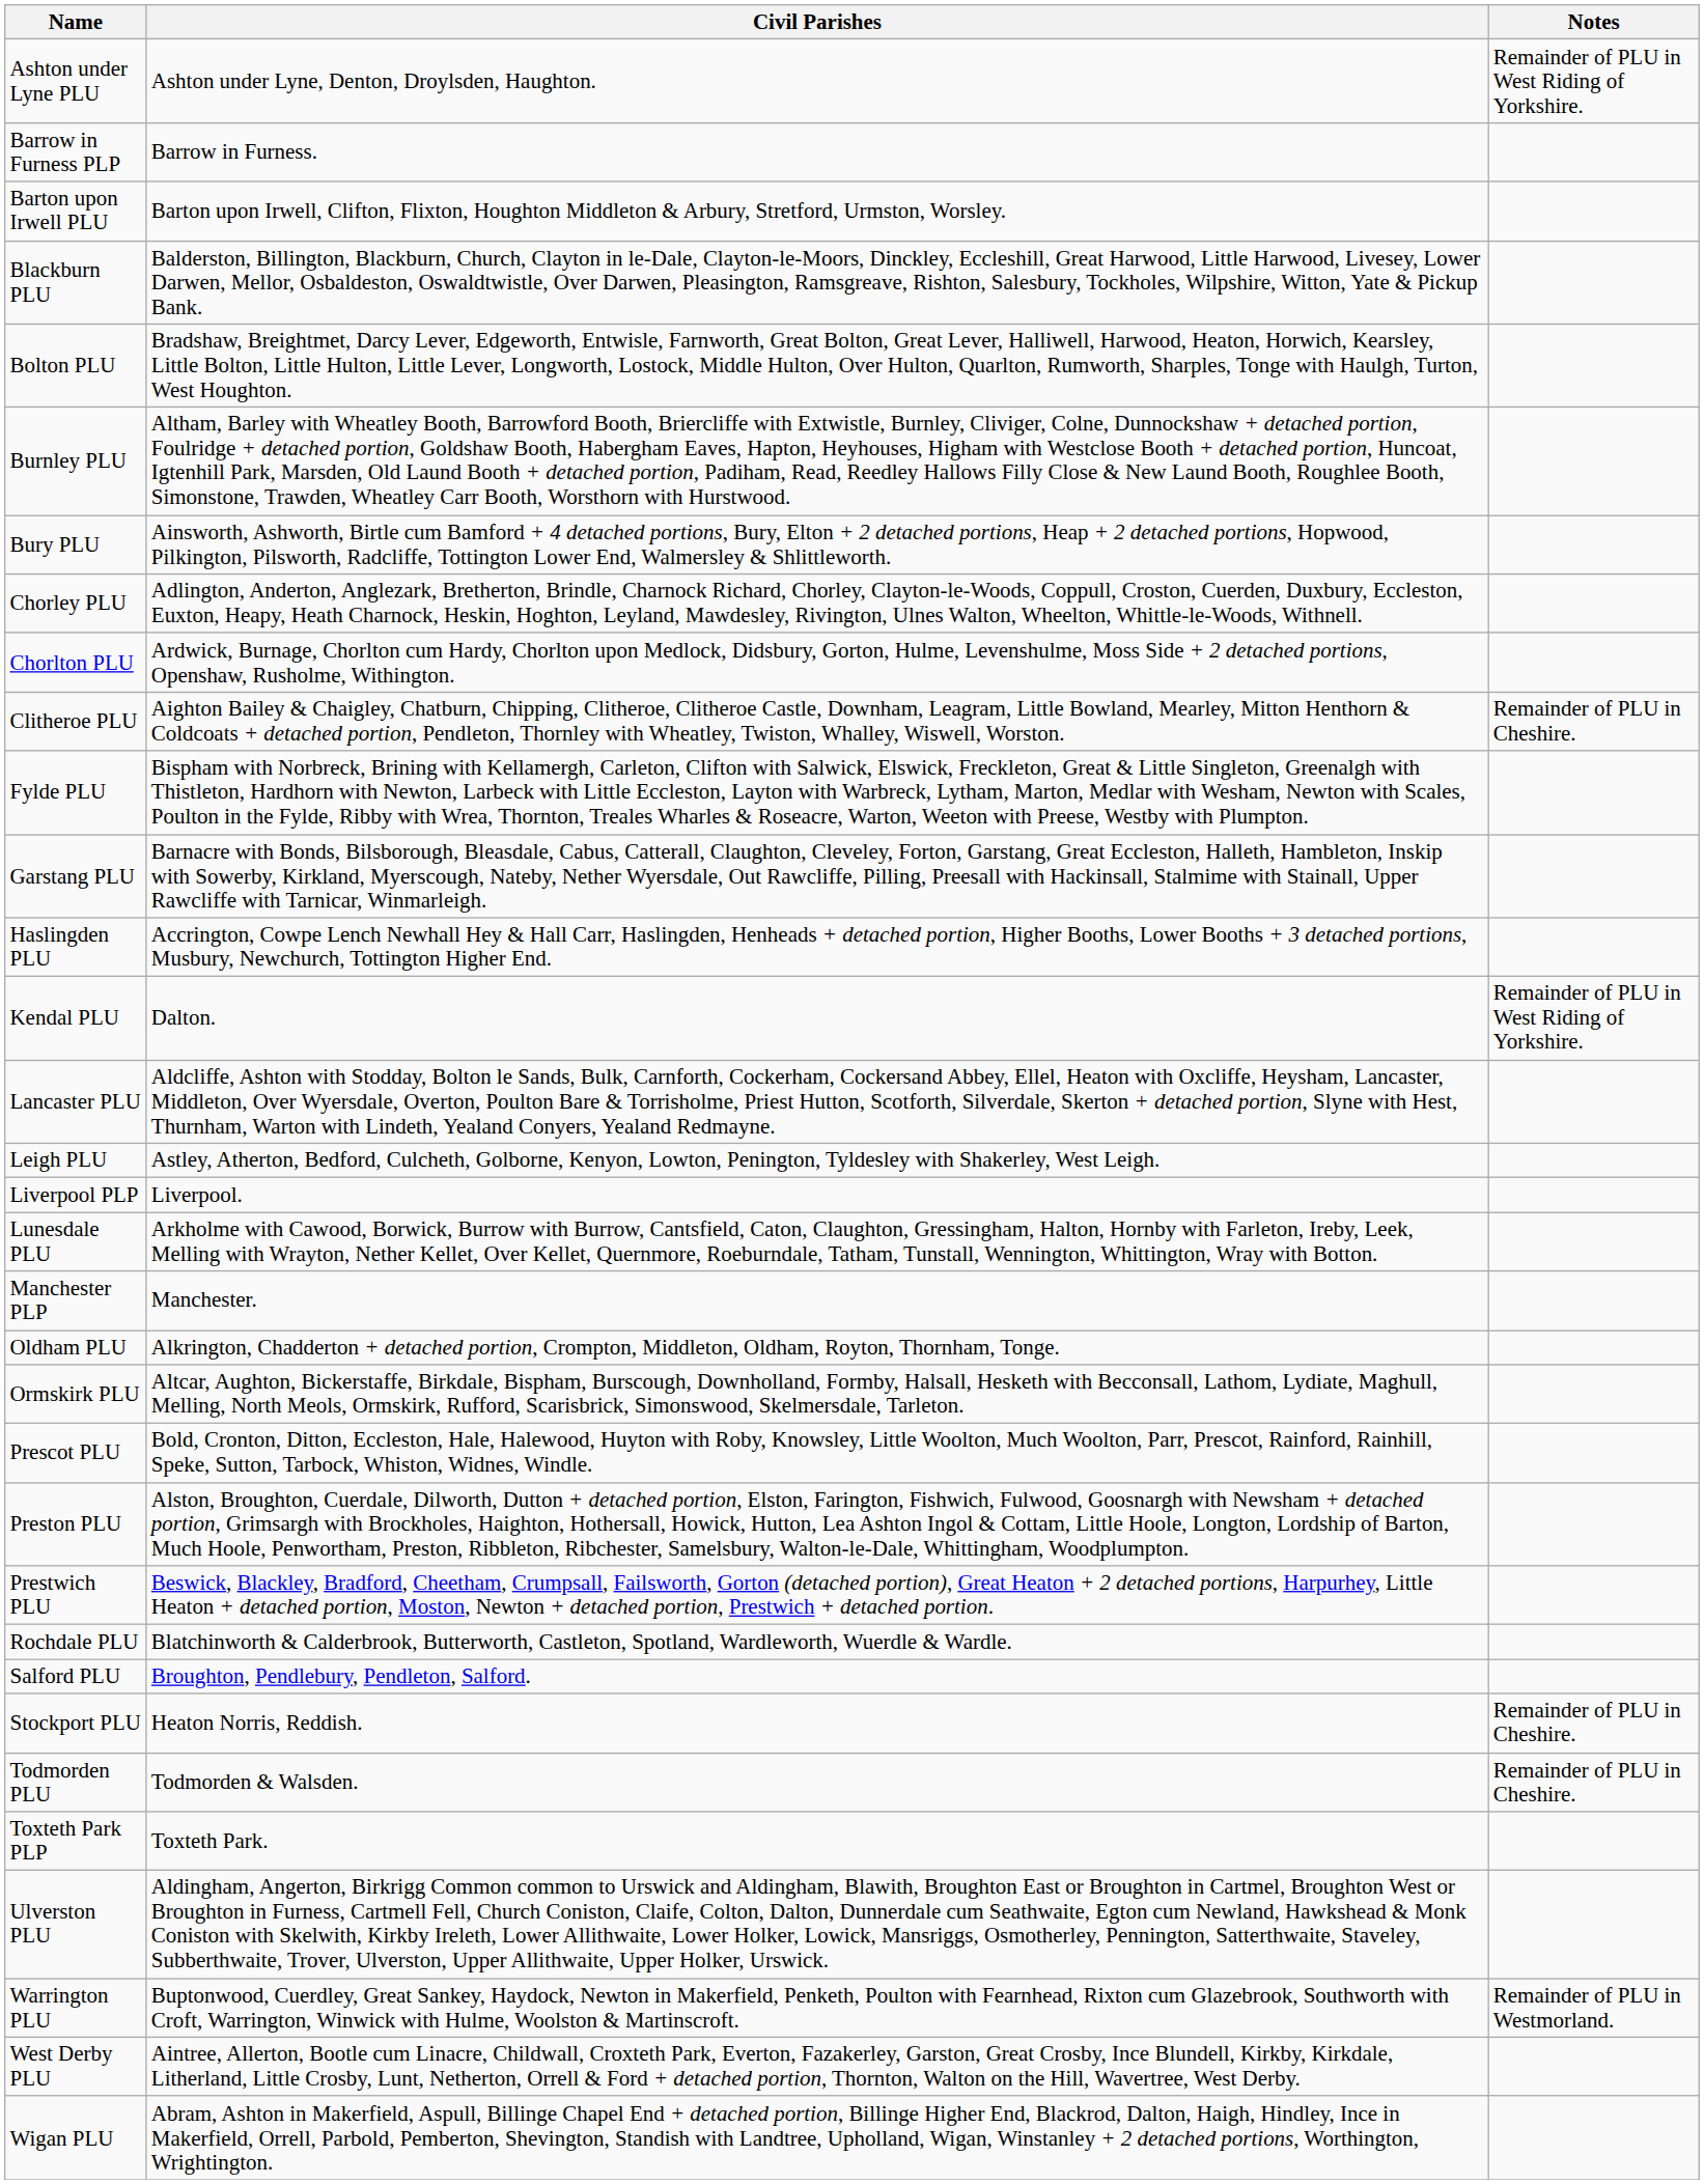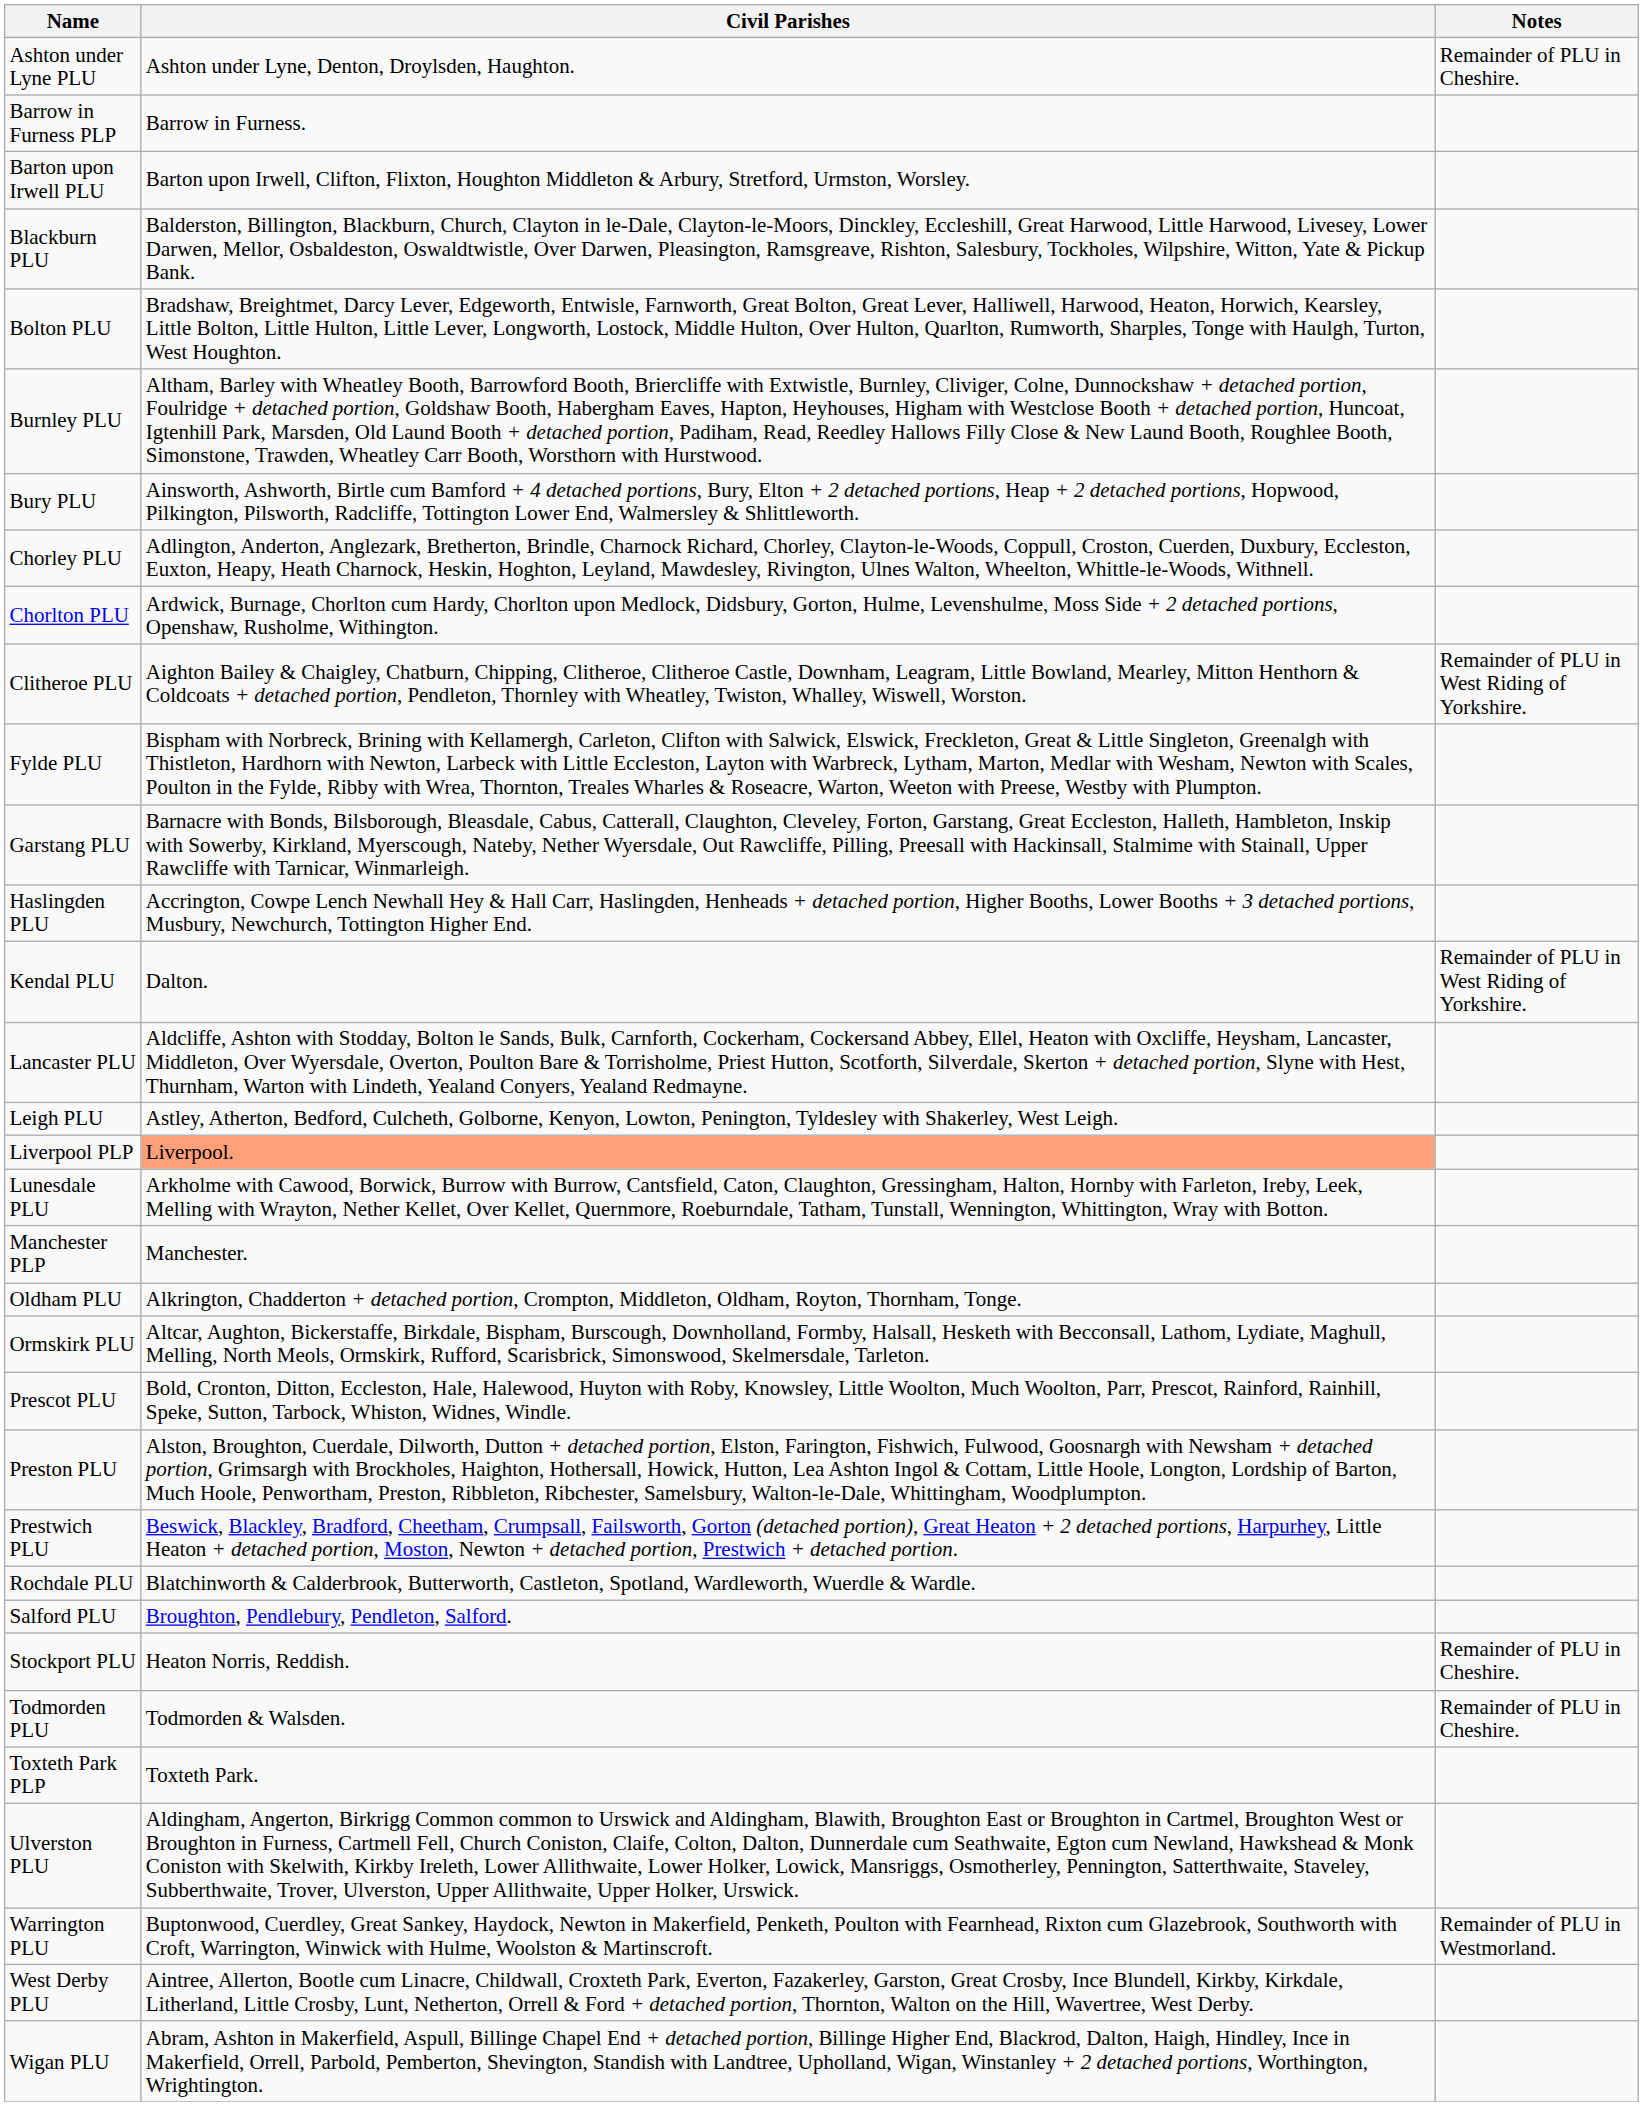 <table class="wikitable">
 <tr>
 <th>Name</th>
 <th>Civil Parishes</th>
 <th>Notes</th>
 </tr>
 <tr>
 <td>Ashton under Lyne PLU</td>
 <td>Ashton under Lyne, Denton, Droylsden, Haughton.</td>
-<td>Remainder of PLU in West Riding of Yorkshire.</td>
+<td>Remainder of PLU in Cheshire.</td>
 </tr>
 <tr>
 <td>Barrow in Furness PLP</td>
 <td>Barrow in Furness.</td>
 <td></td>
 </tr>
 <tr>
 <td>Barton upon Irwell PLU</td>
 <td>Barton upon Irwell, Clifton, Flixton, Houghton Middleton & Arbury, Stretford, Urmston, Worsley.</td>
 <td></td>
 </tr>
 <tr>
 <td>Blackburn PLU</td>
 <td>Balderston, Billington, Blackburn, Church, Clayton in le-Dale, Clayton-le-Moors, Dinckley, Eccleshill, Great Harwood, Little Harwood, Livesey, Lower Darwen, Mellor, Osbaldeston, Oswaldtwistle, Over Darwen, Pleasington, Ramsgreave, Rishton, Salesbury, Tockholes, Wilpshire, Witton, Yate & Pickup Bank.</td>
 <td></td>
 </tr>
 <tr>
 <td>Bolton PLU</td>
 <td>Bradshaw, Breightmet, Darcy Lever, Edgeworth, Entwisle, Farnworth, Great Bolton, Great Lever, Halliwell, Harwood, Heaton, Horwich, Kearsley, Little Bolton, Little Hulton, Little Lever, Longworth, Lostock, Middle Hulton, Over Hulton, Quarlton, Rumworth, Sharples, Tonge with Haulgh, Turton, West Houghton.</td>
 <td></td>
 </tr>
 <tr>
 <td>Burnley PLU</td>
 <td>Altham, Barley with Wheatley Booth, Barrowford Booth, Briercliffe with Extwistle, Burnley, Cliviger, Colne, Dunnockshaw <em>+ detached portion</em>, Foulridge <em>+ detached portion</em>, Goldshaw Booth, Habergham Eaves, Hapton, Heyhouses, Higham with Westclose Booth <em>+ detached portion</em>, Huncoat, Igtenhill Park, Marsden, Old Laund Booth <em>+ detached portion</em>, Padiham, Read, Reedley Hallows Filly Close & New Laund Booth, Roughlee Booth, Simonstone, Trawden, Wheatley Carr Booth, Worsthorn with Hurstwood.</td>
 <td></td>
 </tr>
 <tr>
 <td>Bury PLU</td>
 <td>Ainsworth, Ashworth, Birtle cum Bamford <em>+ 4 detached portions</em>, Bury, Elton <em>+ 2 detached portions</em>, Heap <em>+ 2 detached portions</em>, Hopwood, Pilkington, Pilsworth, Radcliffe, Tottington Lower End, Walmersley & Shlittleworth.</td>
 <td></td>
 </tr>
 <tr>
 <td>Chorley PLU</td>
 <td>Adlington, Anderton, Anglezark, Bretherton, Brindle, Charnock Richard, Chorley, Clayton-le-Woods, Coppull, Croston, Cuerden, Duxbury, Eccleston, Euxton, Heapy, Heath Charnock, Heskin, Hoghton, Leyland, Mawdesley, Rivington, Ulnes Walton, Wheelton, Whittle-le-Woods, Withnell.</td>
 <td></td>
 </tr>
 <tr>
 <td><a href='#'>Chorlton PLU</a></td>
 <td>Ardwick, Burnage, Chorlton cum Hardy, Chorlton upon Medlock, Didsbury, Gorton, Hulme, Levenshulme, Moss Side <em>+ 2 detached portions</em>, Openshaw, Rusholme, Withington.</td>
 <td></td>
 </tr>
 <tr>
 <td>Clitheroe PLU</td>
 <td>Aighton Bailey & Chaigley, Chatburn, Chipping, Clitheroe, Clitheroe Castle, Downham, Leagram, Little Bowland, Mearley, Mitton Henthorn & Coldcoats <em>+ detached portion</em>, Pendleton, Thornley with Wheatley, Twiston, Whalley, Wiswell, Worston.</td>
-<td>Remainder of PLU in Cheshire.</td>
+<td>Remainder of PLU in West Riding of Yorkshire.</td>
 </tr>
 <tr>
 <td>Fylde PLU</td>
 <td>Bispham with Norbreck, Brining with Kellamergh, Carleton, Clifton with Salwick, Elswick, Freckleton, Great & Little Singleton, Greenalgh with Thistleton, Hardhorn with Newton, Larbeck with Little Eccleston, Layton with Warbreck, Lytham, Marton, Medlar with Wesham, Newton with Scales, Poulton in the Fylde, Ribby with Wrea, Thornton, Treales Wharles & Roseacre, Warton, Weeton with Preese, Westby with Plumpton.</td>
 <td></td>
 </tr>
 <tr>
 <td>Garstang PLU</td>
 <td>Barnacre with Bonds, Bilsborough, Bleasdale, Cabus, Catterall, Claughton, Cleveley, Forton, Garstang, Great Eccleston, Halleth, Hambleton, Inskip with Sowerby, Kirkland, Myerscough, Nateby, Nether Wyersdale, Out Rawcliffe, Pilling, Preesall with Hackinsall, Stalmime with Stainall, Upper Rawcliffe with Tarnicar, Winmarleigh.</td>
 <td></td>
 </tr>
 <tr>
 <td>Haslingden PLU</td>
 <td>Accrington, Cowpe Lench Newhall Hey & Hall Carr, Haslingden, Henheads <em>+ detached portion</em>, Higher Booths, Lower Booths <em>+ 3 detached portions</em>, Musbury, Newchurch, Tottington Higher End.</td>
 <td></td>
 </tr>
 <tr>
 <td>Kendal PLU</td>
 <td>Dalton.</td>
 <td>Remainder of PLU in West Riding of Yorkshire.</td>
 </tr>
 <tr>
 <td>Lancaster PLU</td>
 <td>Aldcliffe, Ashton with Stodday, Bolton le Sands, Bulk, Carnforth, Cockerham, Cockersand Abbey, Ellel, Heaton with Oxcliffe, Heysham, Lancaster, Middleton, Over Wyersdale, Overton, Poulton Bare & Torrisholme, Priest Hutton, Scotforth, Silverdale, Skerton <em>+ detached portion</em>, Slyne with Hest, Thurnham, Warton with Lindeth, Yealand Conyers, Yealand Redmayne.</td>
 <td></td>
 </tr>
 <tr>
 <td>Leigh PLU</td>
 <td>Astley, Atherton, Bedford, Culcheth, Golborne, Kenyon, Lowton, Penington, Tyldesley with Shakerley, West Leigh.</td>
 <td></td>
 </tr>
 <tr>
 <td>Liverpool PLP</td>
-<td>Liverpool.</td>
+<td style="background: lightsalmon;">Liverpool.</td>
 <td></td>
 </tr>
 <tr>
 <td>Lunesdale PLU</td>
 <td>Arkholme with Cawood, Borwick, Burrow with Burrow, Cantsfield, Caton, Claughton, Gressingham, Halton, Hornby with Farleton, Ireby, Leek, Melling with Wrayton, Nether Kellet, Over Kellet, Quernmore, Roeburndale, Tatham, Tunstall, Wennington, Whittington, Wray with Botton.</td>
 <td></td>
 </tr>
 <tr>
 <td>Manchester PLP</td>
 <td>Manchester.</td>
 <td></td>
 </tr>
 <tr>
 <td>Oldham PLU</td>
 <td>Alkrington, Chadderton <em>+ detached portion</em>, Crompton, Middleton, Oldham, Royton, Thornham, Tonge.</td>
 <td></td>
 </tr>
 <tr>
 <td>Ormskirk PLU</td>
 <td>Altcar, Aughton, Bickerstaffe, Birkdale, Bispham, Burscough, Downholland, Formby, Halsall, Hesketh with Becconsall, Lathom, Lydiate, Maghull, Melling, North Meols, Ormskirk, Rufford, Scarisbrick, Simonswood, Skelmersdale, Tarleton.</td>
 <td></td>
 </tr>
 <tr>
 <td>Prescot PLU</td>
 <td>Bold, Cronton, Ditton, Eccleston, Hale, Halewood, Huyton with Roby, Knowsley, Little Woolton, Much Woolton, Parr, Prescot, Rainford, Rainhill, Speke, Sutton, Tarbock, Whiston, Widnes, Windle.</td>
 <td></td>
 </tr>
 <tr>
 <td>Preston PLU</td>
 <td>Alston, Broughton, Cuerdale, Dilworth, Dutton <em>+ detached portion</em>, Elston, Farington, Fishwich, Fulwood, Goosnargh with Newsham <em>+ detached portion</em>, Grimsargh with Brockholes, Haighton, Hothersall, Howick, Hutton, Lea Ashton Ingol & Cottam, Little Hoole, Longton, Lordship of Barton, Much Hoole, Penwortham, Preston, Ribbleton, Ribchester, Samelsbury, Walton-le-Dale, Whittingham, Woodplumpton.</td>
 <td></td>
 </tr>
 <tr>
 <td>Prestwich PLU</td>
 <td><a href='#'>Beswick</a>, <a href='#'>Blackley</a>, <a href='#'>Bradford</a>, <a href='#'>Cheetham</a>, <a href='#'>Crumpsall</a>, <a href='#'>Failsworth</a>, <a href='#'>Gorton</a> <em>(detached portion)</em>, <a href='#'>Great Heaton</a> <em>+ 2 detached portions</em>, <a href='#'>Harpurhey</a>, Little Heaton <em>+ detached portion</em>, <a href='#'>Moston</a>, Newton <em>+ detached portion</em>, <a href='#'>Prestwich</a> <em>+ detached portion</em>.</td>
 <td></td>
 </tr>
 <tr>
 <td>Rochdale PLU</td>
 <td>Blatchinworth & Calderbrook, Butterworth, Castleton, Spotland, Wardleworth, Wuerdle & Wardle.</td>
 <td></td>
 </tr>
 <tr>
 <td>Salford PLU</td>
 <td><a href='#'>Broughton</a>, <a href='#'>Pendlebury</a>, <a href='#'>Pendleton</a>, <a href='#'>Salford</a>.</td>
 <td></td>
 </tr>
 <tr>
 <td>Stockport PLU</td>
 <td>Heaton Norris, Reddish.</td>
 <td>Remainder of PLU in Cheshire.</td>
 </tr>
 <tr>
 <td>Todmorden PLU</td>
 <td>Todmorden & Walsden.</td>
 <td>Remainder of PLU in Cheshire.</td>
 </tr>
 <tr>
 <td>Toxteth Park PLP</td>
 <td>Toxteth Park.</td>
 <td></td>
 </tr>
 <tr>
 <td>Ulverston PLU</td>
 <td>Aldingham, Angerton, Birkrigg Common common to Urswick and Aldingham, Blawith, Broughton East or Broughton in Cartmel, Broughton West or Broughton in Furness, Cartmell Fell, Church Coniston, Claife, Colton, Dalton, Dunnerdale cum Seathwaite, Egton cum Newland, Hawkshead & Monk Coniston with Skelwith, Kirkby Ireleth, Lower Allithwaite, Lower Holker, Lowick, Mansriggs, Osmotherley, Pennington, Satterthwaite, Staveley, Subberthwaite, Trover, Ulverston, Upper Allithwaite, Upper Holker, Urswick.</td>
 <td></td>
 </tr>
 <tr>
 <td>Warrington PLU</td>
 <td>Buptonwood, Cuerdley, Great Sankey, Haydock, Newton in Makerfield, Penketh, Poulton with Fearnhead, Rixton cum Glazebrook, Southworth with Croft, Warrington, Winwick with Hulme, Woolston & Martinscroft.</td>
 <td>Remainder of PLU in Westmorland.</td>
 </tr>
 <tr>
 <td>West Derby PLU</td>
 <td>Aintree, Allerton, Bootle cum Linacre, Childwall, Croxteth Park, Everton, Fazakerley, Garston, Great Crosby, Ince Blundell, Kirkby, Kirkdale, Litherland, Little Crosby, Lunt, Netherton, Orrell & Ford <em>+ detached portion</em>, Thornton, Walton on the Hill, Wavertree, West Derby.</td>
 <td></td>
 </tr>
 <tr>
 <td>Wigan PLU</td>
 <td>Abram, Ashton in Makerfield, Aspull, Billinge Chapel End <em>+ detached portion</em>, Billinge Higher End, Blackrod, Dalton, Haigh, Hindley, Ince in Makerfield, Orrell, Parbold, Pemberton, Shevington, Standish with Landtree, Upholland, Wigan, Winstanley <em>+ 2 detached portions</em>, Worthington, Wrightington.</td>
 <td></td>
 </tr>
 </table>
